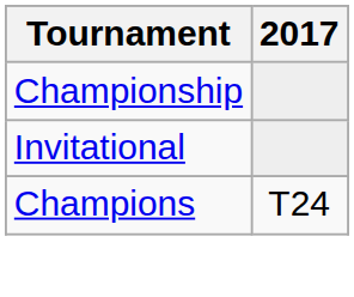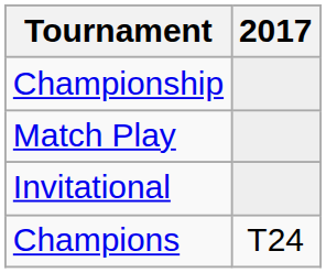 <table class="wikitable" style="text-align:center;">
 <tr>
 <th>Tournament</th>
 <th>2017</th>
 </tr>
 <tr>
 <td align="left"><a href='#'>Championship</a></td>
+<td style="background:#eeeeee;"></td>
+</tr>
+<tr>
+<td align="left"><a href='#'>Match Play</a></td>
 <td style="background:#eeeeee;"></td>
 </tr>
 <tr>
 <td align="left"><a href='#'>Invitational</a></td>
 <td style="background:#eeeeee;"></td>
 </tr>
 <tr>
 <td align="left"><a href='#'>Champions</a></td>
 <td>T24</td>
 </tr>
 </table>
